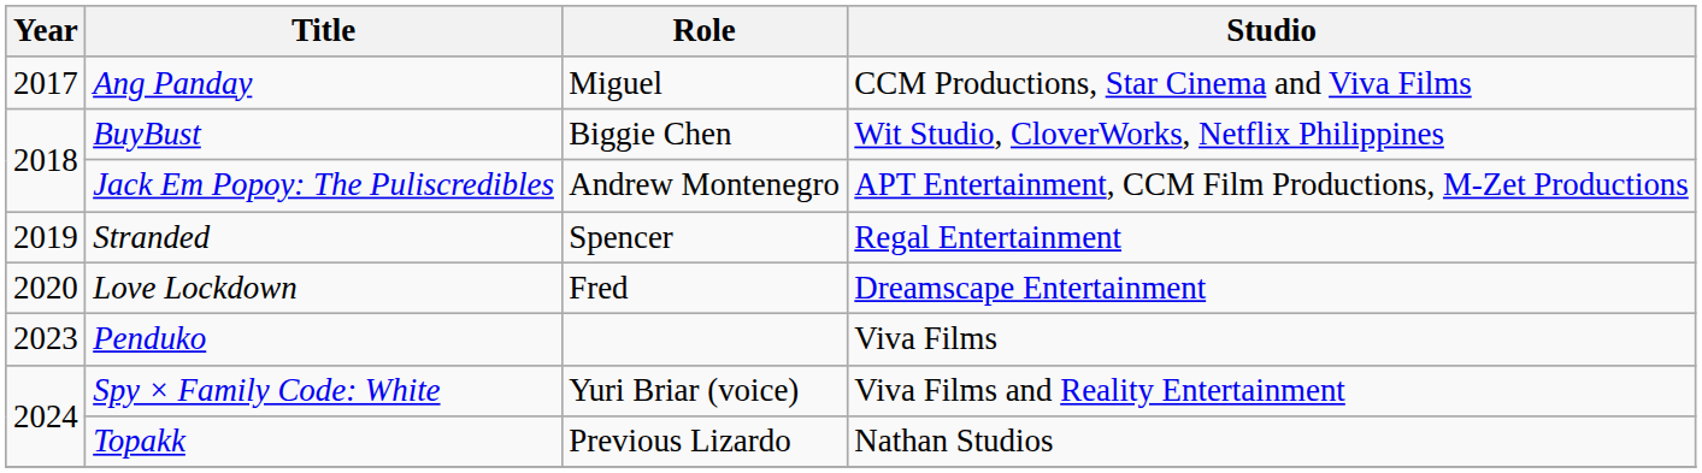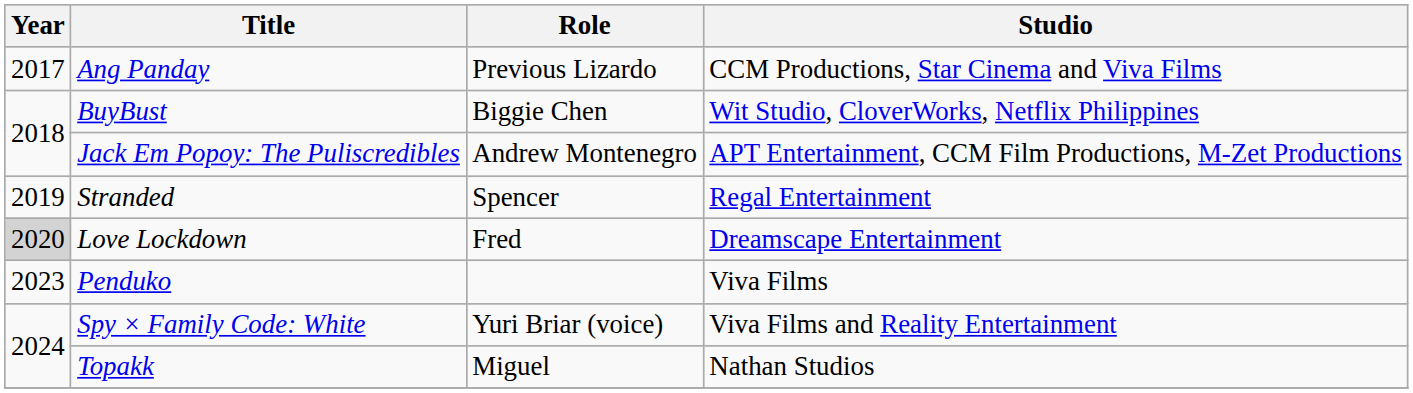 <table class="wikitable sortable">
 <tr>
 <th>Year</th>
 <th>Title</th>
 <th>Role</th>
 <th>Studio</th>
 </tr>
 <tr>
 <td>2017</td>
 <td><em><a href='#'>Ang Panday</a></em></td>
-<td>Miguel</td>
+<td>Previous Lizardo</td>
 <td>CCM Productions, <a href='#'>Star Cinema</a> and <a href='#'>Viva Films</a></td>
 </tr>
 <tr>
 <td rowspan="2">2018</td>
 <td><em><a href='#'>BuyBust</a></em></td>
 <td>Biggie Chen</td>
 <td><a href='#'>Wit Studio</a>, <a href='#'>CloverWorks</a>, <a href='#'>Netflix Philippines</a></td>
 </tr>
 <tr>
 <td><em><a href='#'>Jack Em Popoy: The Puliscredibles</a></em></td>
 <td>Andrew Montenegro</td>
 <td><a href='#'>APT Entertainment</a>, CCM Film Productions, <a href='#'>M-Zet Productions</a></td>
 </tr>
 <tr>
 <td>2019</td>
 <td><em>Stranded</em></td>
 <td>Spencer</td>
 <td><a href='#'>Regal Entertainment</a></td>
 </tr>
 <tr>
-<td>2020</td>
+<td style="background: lightgrey;">2020</td>
 <td><em>Love Lockdown</em></td>
 <td>Fred</td>
 <td><a href='#'>Dreamscape Entertainment</a></td>
 </tr>
 <tr>
 <td>2023</td>
 <td><em><a href='#'>Penduko</a></em></td>
 <td></td>
 <td>Viva Films</td>
 </tr>
 <tr>
 <td rowspan="2">2024</td>
 <td><em><a href='#'>Spy × Family Code: White</a></em></td>
 <td>Yuri Briar (voice)</td>
 <td>Viva Films and <a href='#'>Reality Entertainment</a></td>
 </tr>
 <tr>
 <td><em><a href='#'>Topakk</a></em></td>
-<td>Previous Lizardo</td>
+<td>Miguel</td>
 <td>Nathan Studios</td>
 </tr>
 <tr>
 </tr>
 </table>
